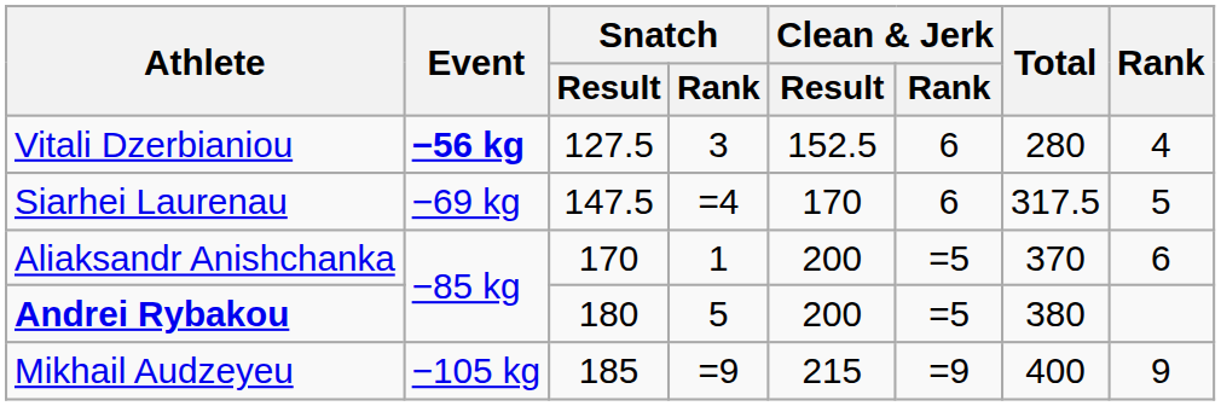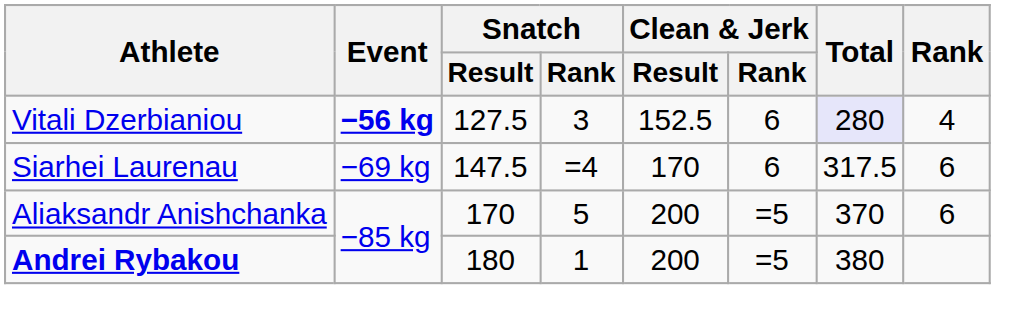 <table class="wikitable" style="font-size:90%">
 <tr>
 <th rowspan="2">Athlete</th>
 <th rowspan="2">Event</th>
 <th colspan="2">Snatch</th>
 <th colspan="2">Clean & Jerk</th>
 <th rowspan="2">Total</th>
 <th rowspan="2">Rank</th>
 </tr>
 <tr style="font-size:95%">
 <th>Result</th>
 <th>Rank</th>
 <th>Result</th>
 <th>Rank</th>
 </tr>
 <tr align=center>
 <td align=left><a href='#'>Vitali Dzerbianiou</a></td>
 <td align=left><strong><a href='#'>−56 kg</a></strong></td>
 <td>127.5</td>
 <td>3</td>
 <td>152.5</td>
 <td>6</td>
-<td>280</td>
+<td style="background: lavender;">280</td>
 <td>4</td>
 </tr>
 <tr align=center>
 <td align=left><a href='#'>Siarhei Laurenau</a></td>
 <td align=left><a href='#'>−69 kg</a></td>
 <td>147.5</td>
 <td>=4</td>
 <td>170</td>
 <td>6</td>
 <td>317.5</td>
-<td>5</td>
+<td>6</td>
 </tr>
 <tr align=center>
 <td align=left><a href='#'>Aliaksandr Anishchanka</a></td>
 <td align=left rowspan=2><a href='#'>−85 kg</a></td>
 <td>170</td>
-<td>1</td>
+<td>5</td>
 <td>200</td>
 <td>=5</td>
 <td>370</td>
 <td>6</td>
 </tr>
 <tr align=center>
 <td align=left><strong><a href='#'>Andrei Rybakou</a></strong></td>
 <td>180</td>
-<td>5</td>
+<td>1</td>
 <td>200</td>
 <td>=5</td>
 <td>380</td>
 <td></td>
 </tr>
-<tr align=center>
-<td align=left><a href='#'>Mikhail Audzeyeu</a></td>
-<td align=left><a href='#'>−105 kg</a></td>
-<td>185</td>
-<td>=9</td>
-<td>215</td>
-<td>=9</td>
-<td>400</td>
-<td>9</td>
-</tr>
 </table>
